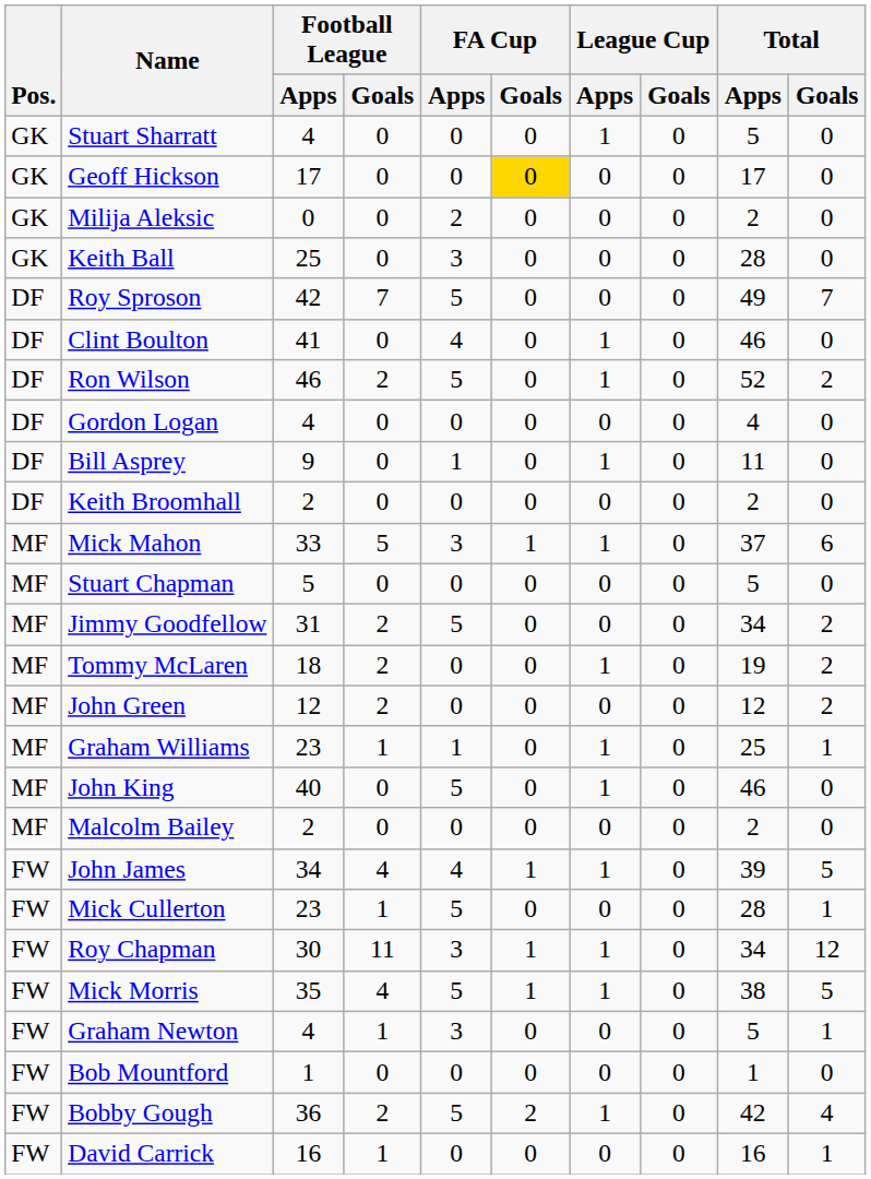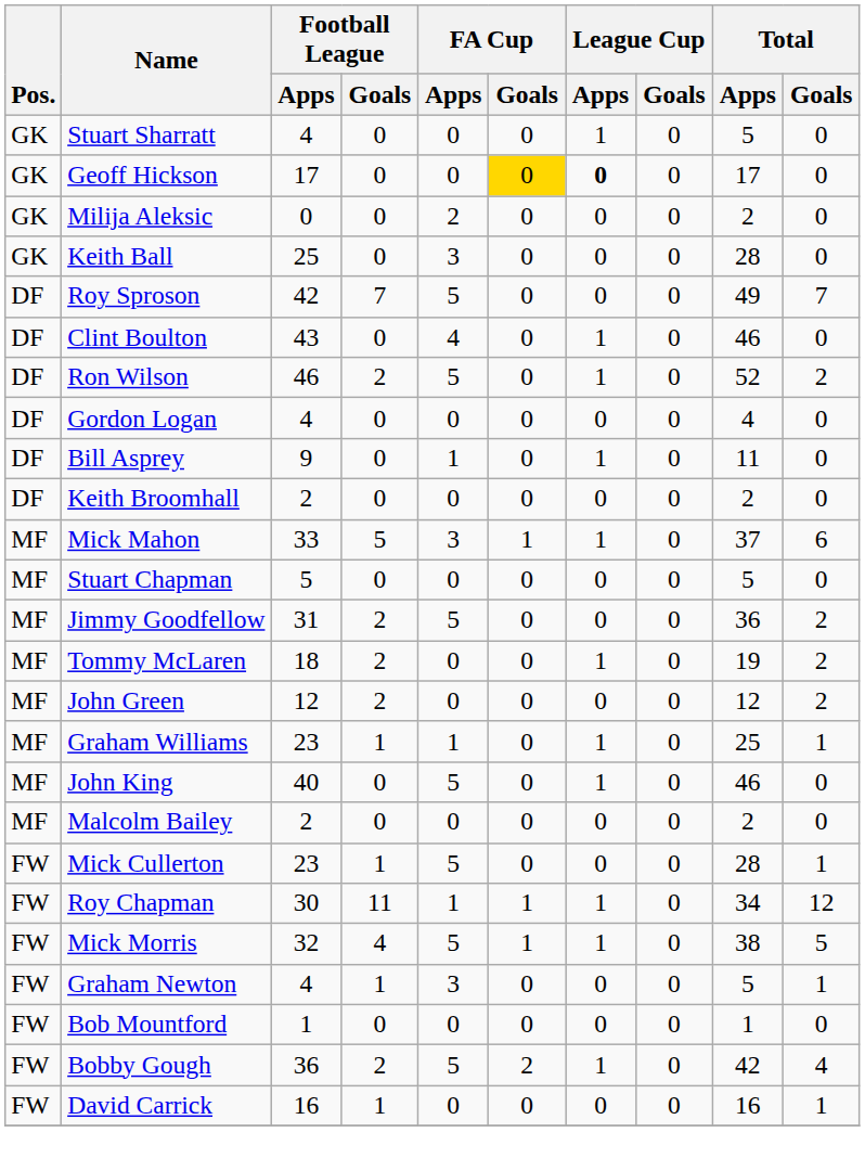 <table class="wikitable" style="text-align:center">
 <tr>
 <th rowspan="2" valign="bottom">Pos.</th>
 <th rowspan="2">Name</th>
 <th colspan="2" width="85">Football League</th>
 <th colspan="2" width="85">FA Cup</th>
 <th colspan="2" width="85">League Cup</th>
 <th colspan="2" width="85">Total</th>
 </tr>
 <tr>
 <th>Apps</th>
 <th>Goals</th>
 <th>Apps</th>
 <th>Goals</th>
 <th>Apps</th>
 <th>Goals</th>
 <th>Apps</th>
 <th>Goals</th>
 </tr>
 <tr>
 <td align="left">GK</td>
 <td align="left"> <a href='#'>Stuart Sharratt</a></td>
 <td>4</td>
 <td>0</td>
 <td>0</td>
 <td>0</td>
 <td>1</td>
 <td>0</td>
 <td>5</td>
 <td>0</td>
 </tr>
 <tr>
 <td align="left">GK</td>
 <td align="left"> <a href='#'>Geoff Hickson</a></td>
 <td>17</td>
 <td>0</td>
 <td>0</td>
 <td style="background: gold;">0</td>
-<td>0</td>
+<td><strong>0</strong></td>
 <td>0</td>
 <td>17</td>
 <td>0</td>
 </tr>
 <tr>
 <td align="left">GK</td>
 <td align="left"> <a href='#'>Milija Aleksic</a></td>
 <td>0</td>
 <td>0</td>
 <td>2</td>
 <td>0</td>
 <td>0</td>
 <td>0</td>
 <td>2</td>
 <td>0</td>
 </tr>
 <tr>
 <td align="left">GK</td>
 <td align="left"> <a href='#'>Keith Ball</a></td>
 <td>25</td>
 <td>0</td>
 <td>3</td>
 <td>0</td>
 <td>0</td>
 <td>0</td>
 <td>28</td>
 <td>0</td>
 </tr>
 <tr>
 <td align="left">DF</td>
 <td align="left"> <a href='#'>Roy Sproson</a></td>
 <td>42</td>
 <td>7</td>
 <td>5</td>
 <td>0</td>
 <td>0</td>
 <td>0</td>
 <td>49</td>
 <td>7</td>
 </tr>
 <tr>
 <td align="left">DF</td>
 <td align="left"> <a href='#'>Clint Boulton</a></td>
-<td>41</td>
+<td>43</td>
 <td>0</td>
 <td>4</td>
 <td>0</td>
 <td>1</td>
 <td>0</td>
 <td>46</td>
 <td>0</td>
 </tr>
 <tr>
 <td align="left">DF</td>
 <td align="left"> <a href='#'>Ron Wilson</a></td>
 <td>46</td>
 <td>2</td>
 <td>5</td>
 <td>0</td>
 <td>1</td>
 <td>0</td>
 <td>52</td>
 <td>2</td>
 </tr>
 <tr>
 <td align="left">DF</td>
 <td align="left"> <a href='#'>Gordon Logan</a></td>
 <td>4</td>
 <td>0</td>
 <td>0</td>
 <td>0</td>
 <td>0</td>
 <td>0</td>
 <td>4</td>
 <td>0</td>
 </tr>
 <tr>
 <td align="left">DF</td>
 <td align="left"> <a href='#'>Bill Asprey</a></td>
 <td>9</td>
 <td>0</td>
 <td>1</td>
 <td>0</td>
 <td>1</td>
 <td>0</td>
 <td>11</td>
 <td>0</td>
 </tr>
 <tr>
 <td align="left">DF</td>
 <td align="left"> <a href='#'>Keith Broomhall</a></td>
 <td>2</td>
 <td>0</td>
 <td>0</td>
 <td>0</td>
 <td>0</td>
 <td>0</td>
 <td>2</td>
 <td>0</td>
 </tr>
 <tr>
 <td align="left">MF</td>
 <td align="left"> <a href='#'>Mick Mahon</a></td>
 <td>33</td>
 <td>5</td>
 <td>3</td>
 <td>1</td>
 <td>1</td>
 <td>0</td>
 <td>37</td>
 <td>6</td>
 </tr>
 <tr>
 <td align="left">MF</td>
 <td align="left"> <a href='#'>Stuart Chapman</a></td>
 <td>5</td>
 <td>0</td>
 <td>0</td>
 <td>0</td>
 <td>0</td>
 <td>0</td>
 <td>5</td>
 <td>0</td>
 </tr>
 <tr>
 <td align="left">MF</td>
 <td align="left"> <a href='#'>Jimmy Goodfellow</a></td>
 <td>31</td>
 <td>2</td>
 <td>5</td>
 <td>0</td>
 <td>0</td>
 <td>0</td>
-<td>34</td>
+<td>36</td>
 <td>2</td>
 </tr>
 <tr>
 <td align="left">MF</td>
 <td align="left"> <a href='#'>Tommy McLaren</a></td>
 <td>18</td>
 <td>2</td>
 <td>0</td>
 <td>0</td>
 <td>1</td>
 <td>0</td>
 <td>19</td>
 <td>2</td>
 </tr>
 <tr>
 <td align="left">MF</td>
 <td align="left"> <a href='#'>John Green</a></td>
 <td>12</td>
 <td>2</td>
 <td>0</td>
 <td>0</td>
 <td>0</td>
 <td>0</td>
 <td>12</td>
 <td>2</td>
 </tr>
 <tr>
 <td align="left">MF</td>
 <td align="left"> <a href='#'>Graham Williams</a></td>
 <td>23</td>
 <td>1</td>
 <td>1</td>
 <td>0</td>
 <td>1</td>
 <td>0</td>
 <td>25</td>
 <td>1</td>
 </tr>
 <tr>
 <td align="left">MF</td>
 <td align="left"> <a href='#'>John King</a></td>
 <td>40</td>
 <td>0</td>
 <td>5</td>
 <td>0</td>
 <td>1</td>
 <td>0</td>
 <td>46</td>
 <td>0</td>
 </tr>
 <tr>
 <td align="left">MF</td>
 <td align="left"> <a href='#'>Malcolm Bailey</a></td>
 <td>2</td>
 <td>0</td>
 <td>0</td>
 <td>0</td>
 <td>0</td>
 <td>0</td>
 <td>2</td>
 <td>0</td>
 </tr>
 <tr>
 <td align="left">FW</td>
-<td align="left"> <a href='#'>John James</a></td>
-<td>34</td>
-<td>4</td>
-<td>4</td>
-<td>1</td>
-<td>1</td>
-<td>0</td>
-<td>39</td>
-<td>5</td>
-</tr>
-<tr>
-<td align="left">FW</td>
 <td align="left"> <a href='#'>Mick Cullerton</a></td>
 <td>23</td>
 <td>1</td>
 <td>5</td>
 <td>0</td>
 <td>0</td>
 <td>0</td>
 <td>28</td>
 <td>1</td>
 </tr>
 <tr>
 <td align="left">FW</td>
 <td align="left"> <a href='#'>Roy Chapman</a></td>
 <td>30</td>
 <td>11</td>
-<td>3</td>
+<td>1</td>
 <td>1</td>
 <td>1</td>
 <td>0</td>
 <td>34</td>
 <td>12</td>
 </tr>
 <tr>
 <td align="left">FW</td>
 <td align="left"> <a href='#'>Mick Morris</a></td>
-<td>35</td>
+<td>32</td>
 <td>4</td>
 <td>5</td>
 <td>1</td>
 <td>1</td>
 <td>0</td>
 <td>38</td>
 <td>5</td>
 </tr>
 <tr>
 <td align="left">FW</td>
 <td align="left"> <a href='#'>Graham Newton</a></td>
 <td>4</td>
 <td>1</td>
 <td>3</td>
 <td>0</td>
 <td>0</td>
 <td>0</td>
 <td>5</td>
 <td>1</td>
 </tr>
 <tr>
 <td align="left">FW</td>
 <td align="left"> <a href='#'>Bob Mountford</a></td>
 <td>1</td>
 <td>0</td>
 <td>0</td>
 <td>0</td>
 <td>0</td>
 <td>0</td>
 <td>1</td>
 <td>0</td>
 </tr>
 <tr>
 <td align="left">FW</td>
 <td align="left"> <a href='#'>Bobby Gough</a></td>
 <td>36</td>
 <td>2</td>
 <td>5</td>
 <td>2</td>
 <td>1</td>
 <td>0</td>
 <td>42</td>
 <td>4</td>
 </tr>
 <tr>
 <td align="left">FW</td>
 <td align="left"> <a href='#'>David Carrick</a></td>
 <td>16</td>
 <td>1</td>
 <td>0</td>
 <td>0</td>
 <td>0</td>
 <td>0</td>
 <td>16</td>
 <td>1</td>
 </tr>
 <tr>
 </tr>
 </table>
